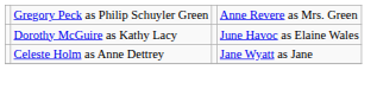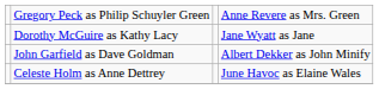 <table class="wikitable">
 <tr>
 <td></td>
 <td><a href='#'>Gregory Peck</a> as Philip Schuyler Green</td>
 <td></td>
 <td><a href='#'>Anne Revere</a> as Mrs. Green</td>
 </tr>
 <tr>
 <td></td>
 <td><a href='#'>Dorothy McGuire</a> as Kathy Lacy</td>
 <td></td>
-<td><a href='#'>June Havoc</a> as Elaine Wales</td>
+<td><a href='#'>Jane Wyatt</a> as Jane</td>
+</tr>
+<tr>
+<td></td>
+<td><a href='#'>John Garfield</a> as Dave Goldman</td>
+<td></td>
+<td><a href='#'>Albert Dekker</a> as John Minify</td>
 </tr>
 <tr>
 <td></td>
 <td><a href='#'>Celeste Holm</a> as Anne Dettrey</td>
 <td></td>
-<td><a href='#'>Jane Wyatt</a> as Jane</td>
+<td><a href='#'>June Havoc</a> as Elaine Wales</td>
 </tr>
 <tr>
 </tr>
 </table>
